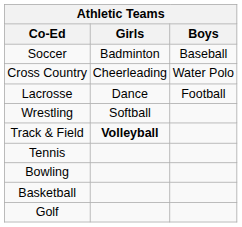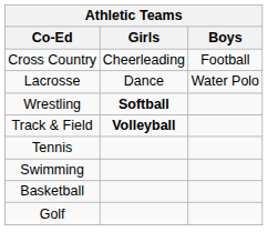 <table class="wikitable" style="text-align: center;">
 <tr>
 <th colspan="3"><strong>Athletic Teams</strong></th>
 </tr>
 <tr>
 <th>Co-Ed</th>
 <th>Girls</th>
 <th>Boys</th>
 </tr>
 <tr>
-<td>Soccer</td>
-<td>Badminton</td>
-<td>Baseball</td>
-</tr>
-<tr>
 <td>Cross Country</td>
 <td>Cheerleading</td>
-<td>Water Polo</td>
+<td>Football</td>
 </tr>
 <tr>
 <td>Lacrosse</td>
 <td>Dance</td>
-<td>Football</td>
+<td>Water Polo</td>
 </tr>
 <tr>
 <td>Wrestling</td>
-<td>Softball</td>
+<td><strong>Softball</strong></td>
 <td></td>
 </tr>
 <tr>
 <td>Track & Field</td>
 <td><strong>Volleyball</strong></td>
 <td></td>
 </tr>
 <tr>
 <td>Tennis</td>
 <td></td>
 <td></td>
 </tr>
 <tr>
-<td>Bowling</td>
+<td>Swimming</td>
 <td></td>
 <td></td>
 </tr>
 <tr>
 <td>Basketball</td>
 <td></td>
 <td></td>
 </tr>
 <tr>
 <td>Golf</td>
 <td></td>
 <td></td>
 </tr>
 </table>
